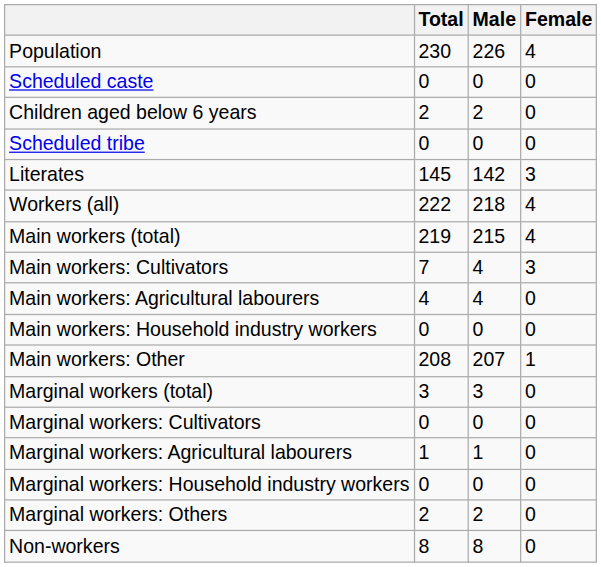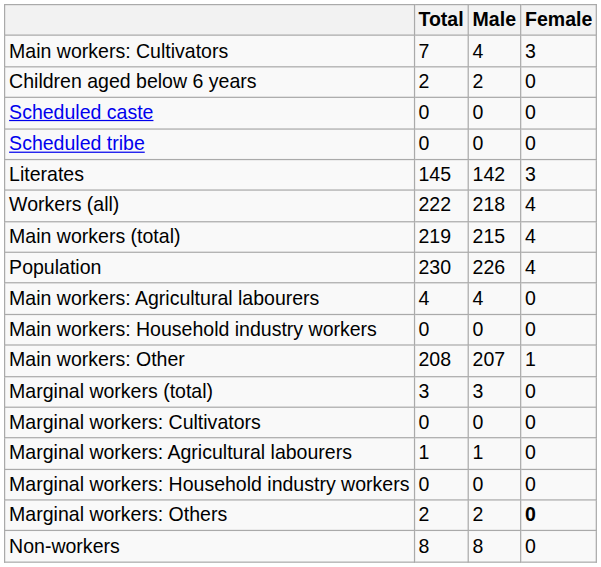 <table class="wikitable sortable">
 <tr>
 <th></th>
 <th>Total</th>
 <th>Male</th>
 <th>Female</th>
 </tr>
 <tr>
-<td>Population</td>
-<td>230</td>
-<td>226</td>
+<td>Main workers: Cultivators</td>
+<td>7</td>
 <td>4</td>
+<td>3</td>
+</tr>
+<tr>
+<td>Children aged below 6 years</td>
+<td>2</td>
+<td>2</td>
+<td>0</td>
 </tr>
 <tr>
 <td><a href='#'>Scheduled caste</a></td>
 <td>0</td>
 <td>0</td>
-<td>0</td>
-</tr>
-<tr>
-<td>Children aged below 6 years</td>
-<td>2</td>
-<td>2</td>
 <td>0</td>
 </tr>
 <tr>
 <td><a href='#'>Scheduled tribe</a></td>
 <td>0</td>
 <td>0</td>
 <td>0</td>
 </tr>
 <tr>
 <td>Literates</td>
 <td>145</td>
 <td>142</td>
 <td>3</td>
 </tr>
 <tr>
 <td>Workers (all)</td>
 <td>222</td>
 <td>218</td>
 <td>4</td>
 </tr>
 <tr>
 <td>Main workers (total)</td>
 <td>219</td>
 <td>215</td>
 <td>4</td>
 </tr>
 <tr>
-<td>Main workers: Cultivators</td>
-<td>7</td>
+<td>Population</td>
+<td>230</td>
+<td>226</td>
 <td>4</td>
-<td>3</td>
 </tr>
 <tr>
 <td>Main workers: Agricultural labourers</td>
 <td>4</td>
 <td>4</td>
 <td>0</td>
 </tr>
 <tr>
 <td>Main workers: Household industry workers</td>
 <td>0</td>
 <td>0</td>
 <td>0</td>
 </tr>
 <tr>
 <td>Main workers: Other</td>
 <td>208</td>
 <td>207</td>
 <td>1</td>
 </tr>
 <tr>
 <td>Marginal workers (total)</td>
 <td>3</td>
 <td>3</td>
 <td>0</td>
 </tr>
 <tr>
 <td>Marginal workers: Cultivators</td>
 <td>0</td>
 <td>0</td>
 <td>0</td>
 </tr>
 <tr>
 <td>Marginal workers: Agricultural labourers</td>
 <td>1</td>
 <td>1</td>
 <td>0</td>
 </tr>
 <tr>
 <td>Marginal workers: Household industry workers</td>
 <td>0</td>
 <td>0</td>
 <td>0</td>
 </tr>
 <tr>
 <td>Marginal workers: Others</td>
 <td>2</td>
 <td>2</td>
-<td>0</td>
+<td><strong>0</strong></td>
 </tr>
 <tr>
 <td>Non-workers</td>
 <td>8</td>
 <td>8</td>
 <td>0</td>
 </tr>
 </table>
